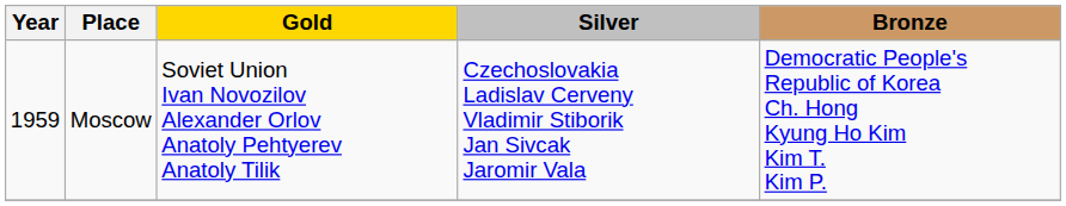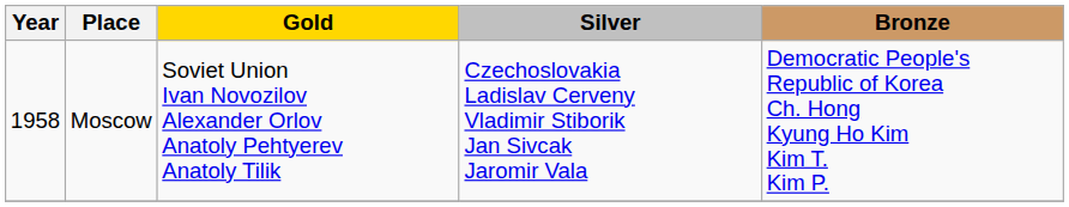 <table class="wikitable">
 <tr>
 <th>Year</th>
 <th>Place</th>
 <th style="background:gold"    width="210">Gold</th>
 <th style="background:silver"  width="210">Silver</th>
 <th style="background:#cc9966" width="210">Bronze</th>
 </tr>
 <tr>
-<td>1959</td>
+<td>1958</td>
 <td> Moscow</td>
 <td> Soviet Union<br><a href='#'>Ivan Novozilov</a><br><a href='#'>Alexander Orlov</a><br><a href='#'>Anatoly Pehtyerev</a><br><a href='#'>Anatoly Tilik</a></td>
 <td> <a href='#'>Czechoslovakia</a><br><a href='#'>Ladislav Cerveny</a><br><a href='#'>Vladimir Stiborik</a><br><a href='#'>Jan Sivcak</a><br><a href='#'>Jaromir Vala</a></td>
 <td> <a href='#'>Democratic People's Republic of Korea</a><br><a href='#'>Ch. Hong</a><br><a href='#'>Kyung Ho Kim</a><br><a href='#'>Kim T.</a><br><a href='#'>Kim P.</a></td>
 </tr>
 <tr>
 </tr>
 </table>
